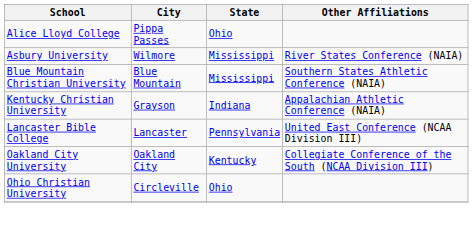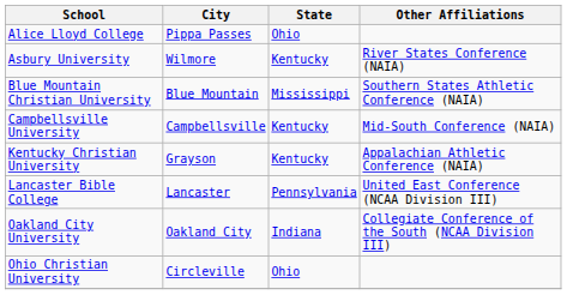 <table class="wikitable sortable">
 <tr>
 <th>School</th>
 <th>City</th>
 <th>State</th>
 <th>Other Affiliations</th>
 </tr>
 <tr>
 <td><a href='#'>Alice Lloyd College</a></td>
 <td><a href='#'>Pippa Passes</a></td>
 <td><a href='#'>Ohio</a></td>
 </tr>
 <tr>
 <td><a href='#'>Asbury University</a></td>
 <td><a href='#'>Wilmore</a></td>
-<td><a href='#'>Mississippi</a></td>
+<td><a href='#'>Kentucky</a></td>
 <td><a href='#'>River States Conference</a> (NAIA)</td>
 </tr>
 <tr>
 <td><a href='#'>Blue Mountain Christian University</a></td>
 <td><a href='#'>Blue Mountain</a></td>
 <td><a href='#'>Mississippi</a></td>
 <td><a href='#'>Southern States Athletic Conference</a> (NAIA)</td>
 </tr>
 <tr>
+<td><a href='#'>Campbellsville University</a></td>
+<td><a href='#'>Campbellsville</a></td>
+<td><a href='#'>Kentucky</a></td>
+<td><a href='#'>Mid-South Conference</a> (NAIA)</td>
+</tr>
+<tr>
 <td><a href='#'>Kentucky Christian University</a></td>
 <td><a href='#'>Grayson</a></td>
-<td><a href='#'>Indiana</a></td>
+<td><a href='#'>Kentucky</a></td>
 <td><a href='#'>Appalachian Athletic Conference</a> (NAIA)</td>
 </tr>
 <tr>
 <td><a href='#'>Lancaster Bible College</a></td>
 <td><a href='#'>Lancaster</a></td>
 <td><a href='#'>Pennsylvania</a></td>
 <td><a href='#'>United East Conference</a> (NCAA Division III)</td>
 </tr>
 <tr>
 <td><a href='#'>Oakland City University</a></td>
 <td><a href='#'>Oakland City</a></td>
-<td><a href='#'>Kentucky</a></td>
+<td><a href='#'>Indiana</a></td>
 <td><a href='#'>Collegiate Conference of the South</a> (<a href='#'>NCAA Division III</a>)</td>
 </tr>
 <tr>
 <td><a href='#'>Ohio Christian University</a></td>
 <td><a href='#'>Circleville</a></td>
 <td><a href='#'>Ohio</a></td>
 <td></td>
 </tr>
 <tr>
 </tr>
 </table>
